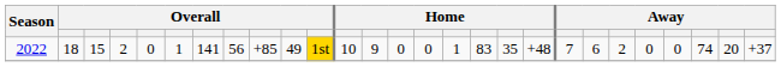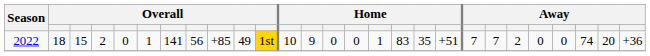 <table class="wikitable" style="text-align: center">
 <tr>
 <th rowspan="2" style="width:40px">Season</th>
 <th colspan="10" style="border-right:3px solid grey;">Overall</th>
 <th colspan="8"  style="border-right:3px solid grey;">Home</th>
 <th colspan="8">Away</th>
 </tr>
 <tr>
 <th width="20px"></th>
 <th width="20px"></th>
 <th width="20px"></th>
 <th width="22px"></th>
 <th width="22px"></th>
 <th width="20px"></th>
 <th width="20px"></th>
 <th width="22px"></th>
 <th width="20px"></th>
 <th width="20px"  style="border-right:3px solid grey;"></th>
 <th width="20px"></th>
 <th width="20px"></th>
 <th width="20px"></th>
 <th width="22px"></th>
 <th width="22px"></th>
 <th width="20px"></th>
 <th width="20px"></th>
 <th width="22px"  style="border-right:3px solid grey;"></th>
 <th width="20px"></th>
 <th width="20px"></th>
 <th width="20px"></th>
 <th width="22px"></th>
 <th width="22px"></th>
 <th width="20px"></th>
 <th width="20px"></th>
 <th width="22px"></th>
 </tr>
 <tr>
 <td><a href='#'>2022</a></td>
 <td>18</td>
 <td>15</td>
 <td>2</td>
 <td>0</td>
 <td>1</td>
 <td>141</td>
 <td>56</td>
 <td>+85</td>
 <td>49</td>
 <td style="border-right:3px solid grey;" bgcolor="gold">1st</td>
 <td>10</td>
 <td>9</td>
 <td>0</td>
 <td>0</td>
 <td>1</td>
 <td>83</td>
 <td>35</td>
-<td style="border-right:3px solid grey;">+48</td>
+<td style="border-right:3px solid grey;">+51</td>
 <td>7</td>
-<td>6</td>
+<td>7</td>
 <td>2</td>
 <td>0</td>
 <td>0</td>
 <td>74</td>
 <td>20</td>
-<td>+37</td>
+<td>+36</td>
 </tr>
 <tr>
 </tr>
 </table>
